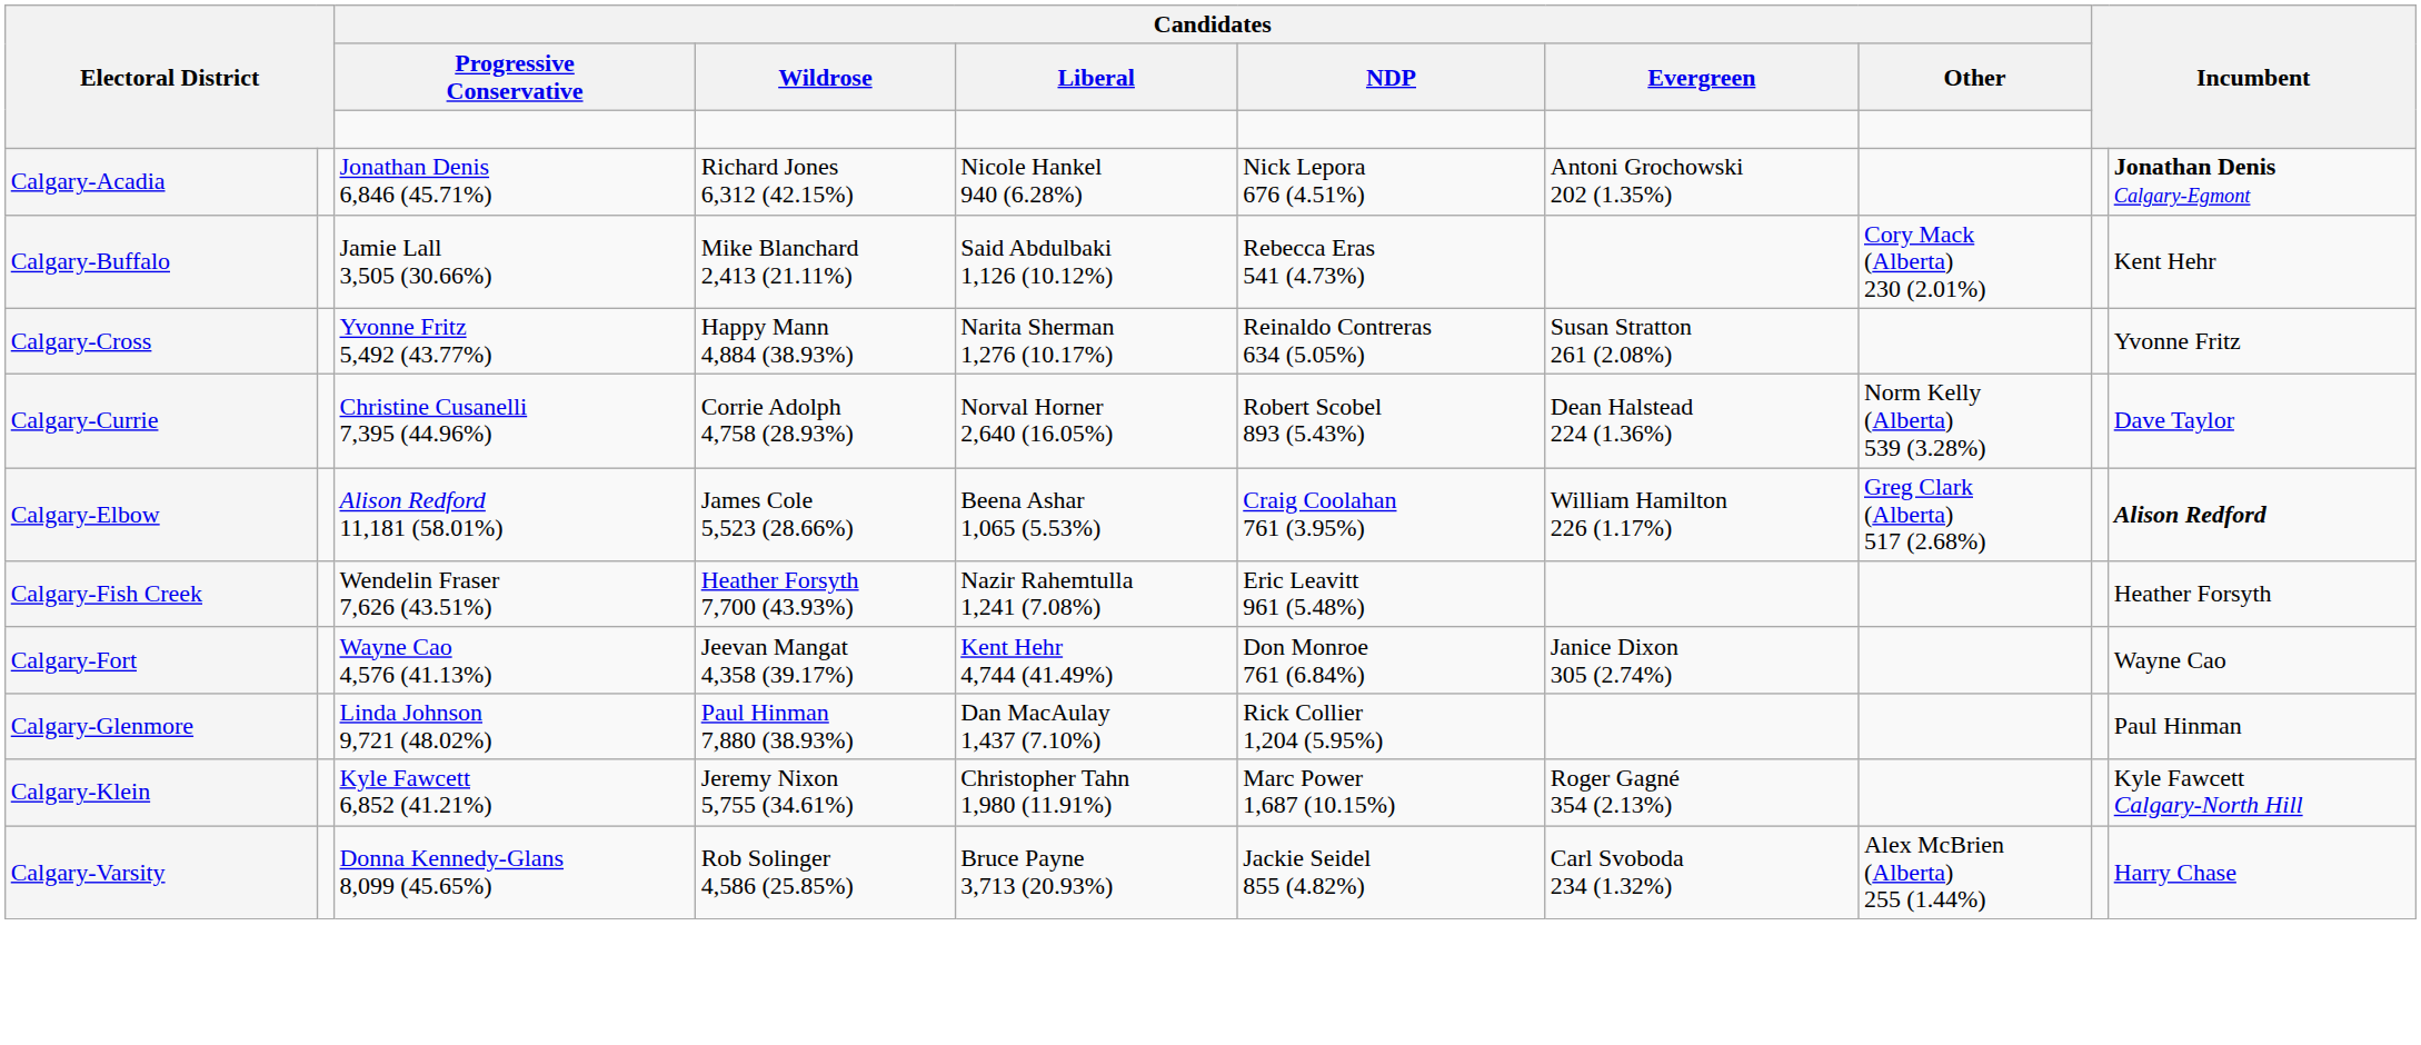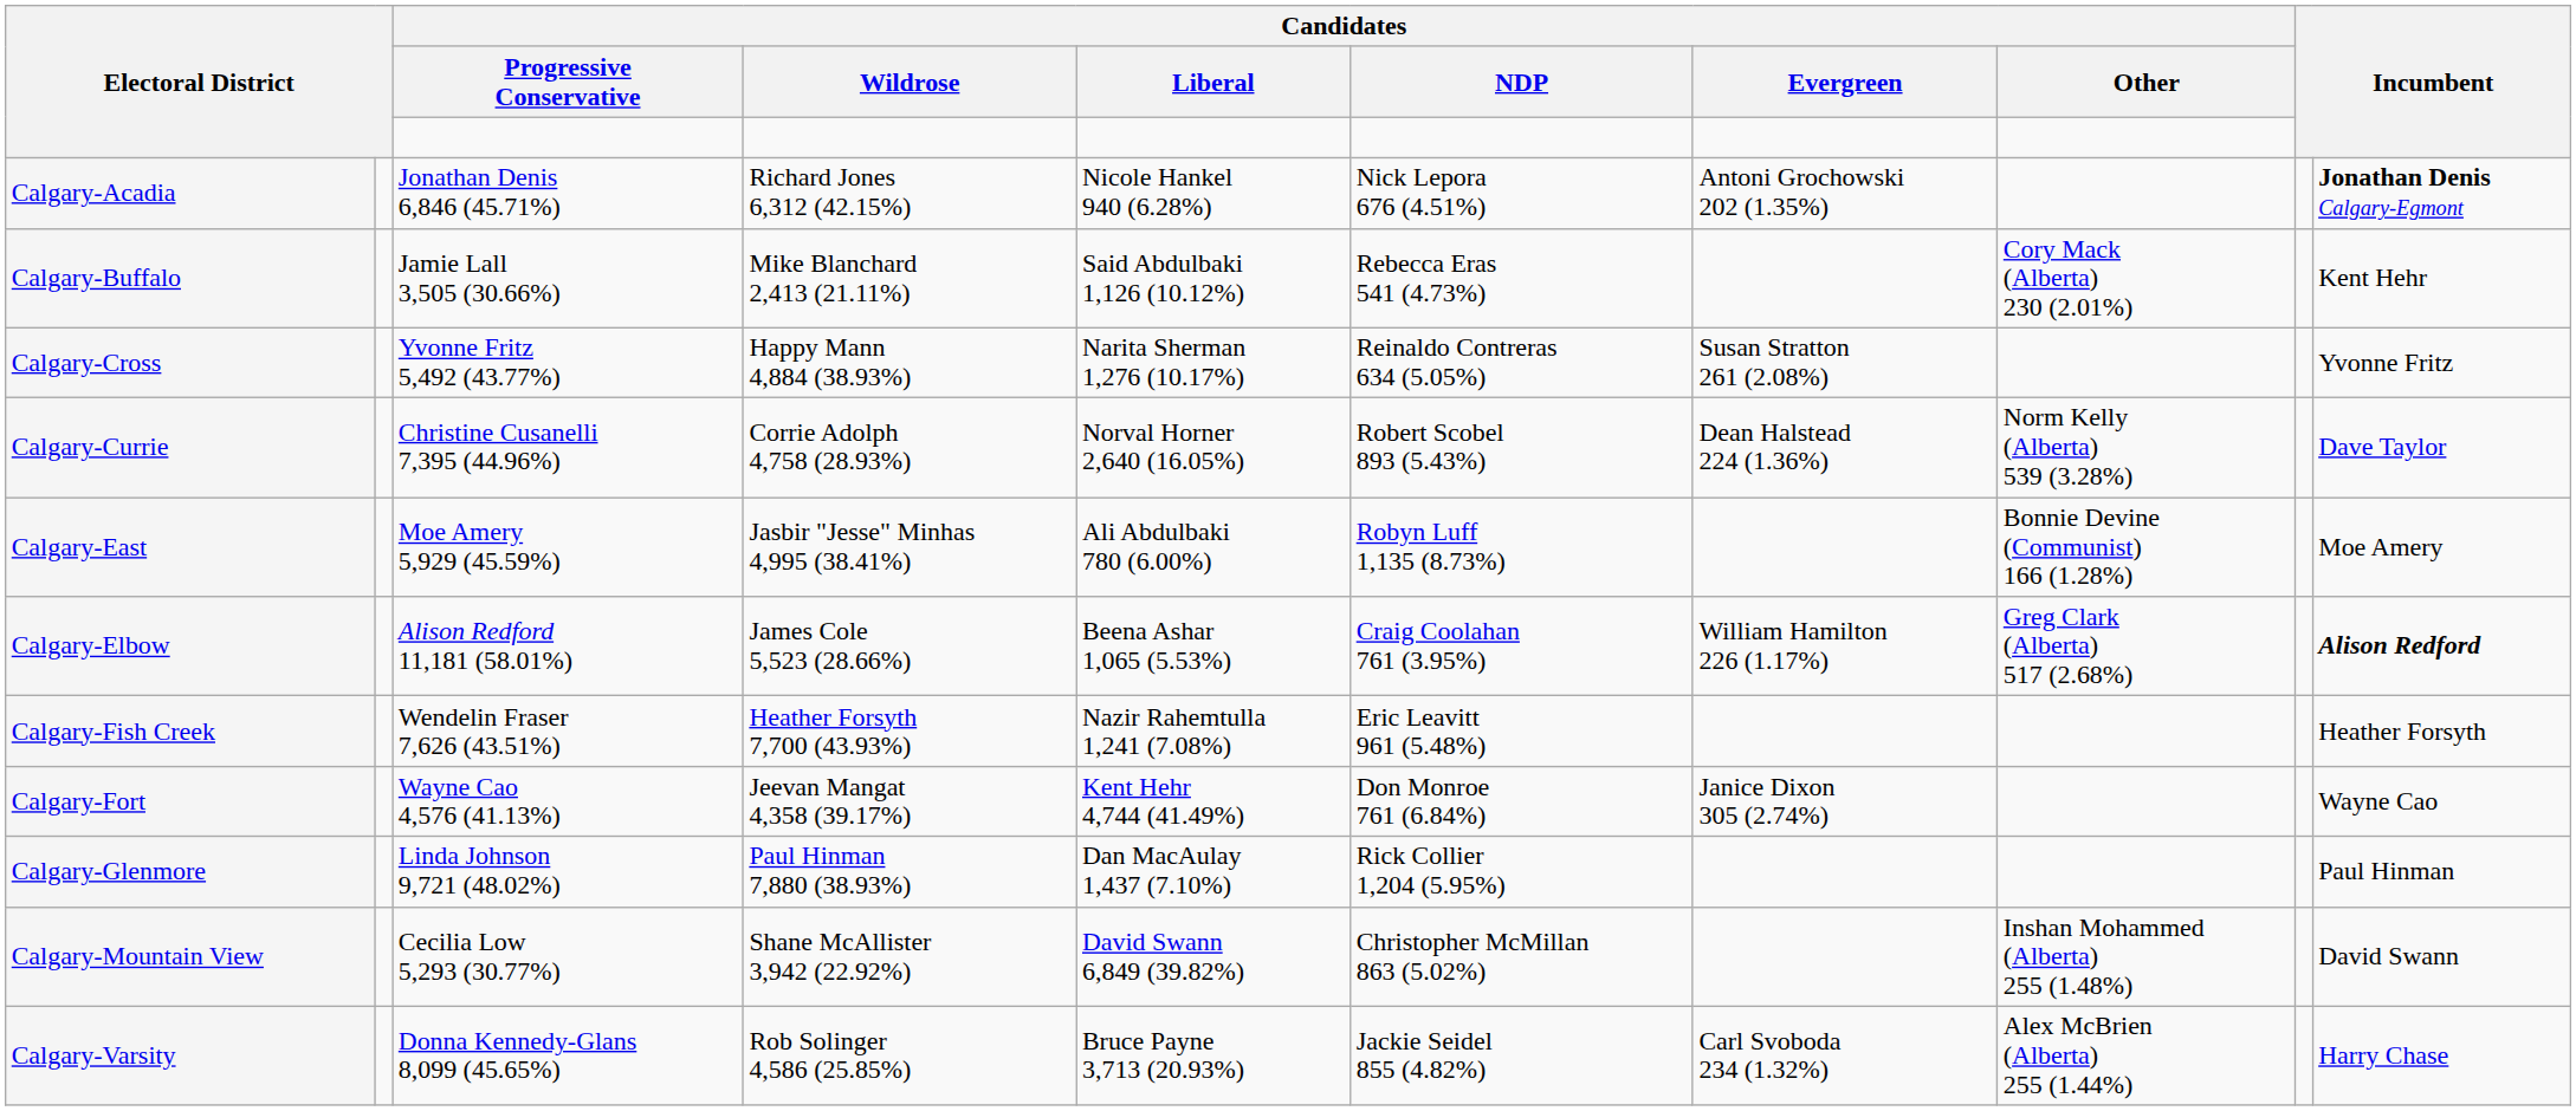 <table class="wikitable" style="width:100%">
 <tr>
 <th rowspan=3 colspan=2>Electoral District</th>
 <th colspan=6>Candidates</th>
 <th rowspan=3 colspan=2>Incumbent</th>
 </tr>
 <tr>
 <th><a href='#'>Progressive<br>Conservative</a></th>
 <th><a href='#'>Wildrose</a></th>
 <th><a href='#'>Liberal</a></th>
 <th><a href='#'>NDP</a></th>
 <th><a href='#'>Evergreen</a></th>
 <th>Other</th>
 </tr>
 <tr>
 <td> </td>
 <td> </td>
 <td> </td>
 <td> </td>
 <td> </td>
 <td> </td>
 </tr>
 <tr>
 <td style="background:whitesmoke;"><a href='#'>Calgary-Acadia</a></td>
 <td></td>
 <td><a href='#'>Jonathan Denis</a><br>6,846 (45.71%)</td>
 <td>Richard Jones<br>6,312 (42.15%)</td>
 <td>Nicole Hankel<br>940 (6.28%)</td>
 <td>Nick Lepora<br>676 (4.51%)</td>
 <td>Antoni Grochowski<br>202 (1.35%)</td>
 <td></td>
 <td></td>
 <td><strong>Jonathan Denis</strong><br><small><em><a href='#'>Calgary-Egmont</a></em></small></td>
 </tr>
 <tr>
 <td style="background:whitesmoke;"><a href='#'>Calgary-Buffalo</a></td>
 <td></td>
 <td>Jamie Lall<br>3,505 (30.66%)</td>
 <td>Mike Blanchard<br>2,413 (21.11%)</td>
 <td>Said Abdulbaki<br>1,126 (10.12%)</td>
 <td>Rebecca Eras<br>541 (4.73%)</td>
 <td></td>
 <td><a href='#'>Cory Mack</a><br>(<a href='#'>Alberta</a>)<br>230 (2.01%)</td>
 <td></td>
 <td>Kent Hehr</td>
 </tr>
 <tr>
 <td style="background:whitesmoke;"><a href='#'>Calgary-Cross</a></td>
 <td></td>
 <td><a href='#'>Yvonne Fritz</a><br>5,492 (43.77%)</td>
 <td>Happy Mann<br>4,884 (38.93%)</td>
 <td>Narita Sherman<br>1,276 (10.17%)</td>
 <td>Reinaldo Contreras<br>634 (5.05%)</td>
 <td>Susan Stratton<br>261 (2.08%)</td>
 <td></td>
 <td></td>
 <td>Yvonne Fritz</td>
 </tr>
 <tr>
 <td style="background:whitesmoke;"><a href='#'>Calgary-Currie</a></td>
 <td></td>
 <td><a href='#'>Christine Cusanelli</a><br>7,395 (44.96%)</td>
 <td>Corrie Adolph<br>4,758 (28.93%)</td>
 <td>Norval Horner<br>2,640 (16.05%)</td>
 <td>Robert Scobel<br>893 (5.43%)</td>
 <td>Dean Halstead<br>224 (1.36%)</td>
 <td>Norm Kelly<br>(<a href='#'>Alberta</a>)<br>539 (3.28%)</td>
 <td></td>
 <td><a href='#'>Dave Taylor</a></td>
 </tr>
 <tr>
+<td style="background:whitesmoke;"><a href='#'>Calgary-East</a></td>
+<td></td>
+<td><a href='#'>Moe Amery</a><br>5,929 (45.59%)</td>
+<td>Jasbir "Jesse" Minhas<br>4,995 (38.41%)</td>
+<td>Ali Abdulbaki<br>780 (6.00%)</td>
+<td><a href='#'>Robyn Luff</a><br>1,135 (8.73%)</td>
+<td></td>
+<td>Bonnie Devine<br>(<a href='#'>Communist</a>)<br>166 (1.28%)</td>
+<td></td>
+<td>Moe Amery</td>
+</tr>
+<tr>
 <td style="background:whitesmoke;"><a href='#'>Calgary-Elbow</a></td>
 <td></td>
 <td><em><a href='#'>Alison Redford</a></em><br>11,181 (58.01%)</td>
 <td>James Cole<br>5,523 (28.66%)</td>
 <td>Beena Ashar<br>1,065 (5.53%)</td>
 <td><a href='#'>Craig Coolahan</a><br>761 (3.95%)</td>
 <td>William Hamilton<br>226 (1.17%)</td>
 <td><a href='#'>Greg Clark</a><br>(<a href='#'>Alberta</a>)<br>517 (2.68%)</td>
 <td></td>
 <td><strong><em>Alison Redford</em></strong></td>
 </tr>
 <tr>
 <td style="background:whitesmoke;"><a href='#'>Calgary-Fish Creek</a></td>
 <td></td>
 <td>Wendelin Fraser<br>7,626 (43.51%)</td>
 <td><a href='#'>Heather Forsyth</a><br>7,700 (43.93%)</td>
 <td>Nazir Rahemtulla<br>1,241 (7.08%)</td>
 <td>Eric Leavitt<br>961 (5.48%)</td>
 <td></td>
 <td></td>
 <td></td>
 <td>Heather Forsyth</td>
 </tr>
 <tr>
 <td style="background:whitesmoke;"><a href='#'>Calgary-Fort</a></td>
 <td></td>
 <td><a href='#'>Wayne Cao</a><br>4,576 (41.13%)</td>
 <td>Jeevan Mangat<br>4,358 (39.17%)</td>
 <td><a href='#'>Kent Hehr</a><br>4,744 (41.49%)</td>
 <td>Don Monroe<br>761 (6.84%)</td>
 <td>Janice Dixon<br>305 (2.74%)</td>
 <td></td>
 <td></td>
 <td>Wayne Cao</td>
 </tr>
 <tr>
 <td style="background:whitesmoke;"><a href='#'>Calgary-Glenmore</a></td>
 <td></td>
 <td><a href='#'>Linda Johnson</a><br>9,721 (48.02%)</td>
 <td><a href='#'>Paul Hinman</a><br>7,880 (38.93%)</td>
 <td>Dan MacAulay<br>1,437 (7.10%)</td>
 <td>Rick Collier<br>1,204 (5.95%)</td>
 <td></td>
 <td></td>
 <td></td>
 <td>Paul Hinman</td>
 </tr>
 <tr>
-<td style="background:whitesmoke;"><a href='#'>Calgary-Klein</a></td>
+<td style="background:whitesmoke;"><a href='#'>Calgary-Mountain View</a></td>
 <td></td>
-<td><a href='#'>Kyle Fawcett</a><br>6,852 (41.21%)</td>
-<td>Jeremy Nixon<br>5,755 (34.61%)</td>
-<td>Christopher Tahn<br>1,980 (11.91%)</td>
-<td>Marc Power<br>1,687 (10.15%)</td>
-<td>Roger Gagné<br>354 (2.13%)</td>
+<td>Cecilia Low<br>5,293 (30.77%)</td>
+<td>Shane McAllister<br>3,942 (22.92%)</td>
+<td><a href='#'>David Swann</a><br>6,849 (39.82%)</td>
+<td>Christopher McMillan<br>863 (5.02%)</td>
 <td></td>
+<td>Inshan Mohammed<br>(<a href='#'>Alberta</a>)<br>255 (1.48%)</td>
 <td></td>
-<td>Kyle Fawcett<br><span><em><a href='#'>Calgary-North Hill</a></em></span></td>
+<td>David Swann</td>
 </tr>
 <tr>
 <td style="background:whitesmoke;"><a href='#'>Calgary-Varsity</a></td>
 <td></td>
 <td><a href='#'>Donna Kennedy-Glans</a><br>8,099 (45.65%)</td>
 <td>Rob Solinger<br>4,586 (25.85%)</td>
 <td>Bruce Payne<br>3,713 (20.93%)</td>
 <td>Jackie Seidel<br>855 (4.82%)</td>
 <td>Carl Svoboda<br>234 (1.32%)</td>
 <td>Alex McBrien<br>(<a href='#'>Alberta</a>)<br>255 (1.44%)</td>
 <td></td>
 <td><a href='#'>Harry Chase</a></td>
 </tr>
 </table>
